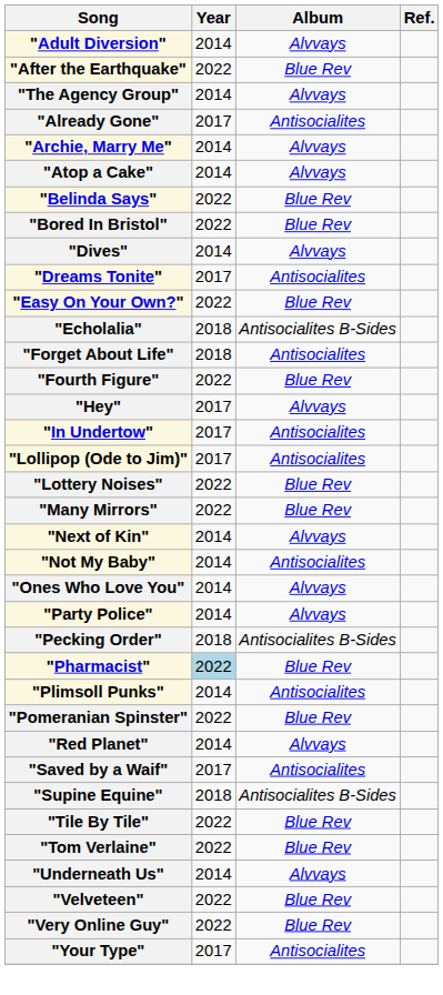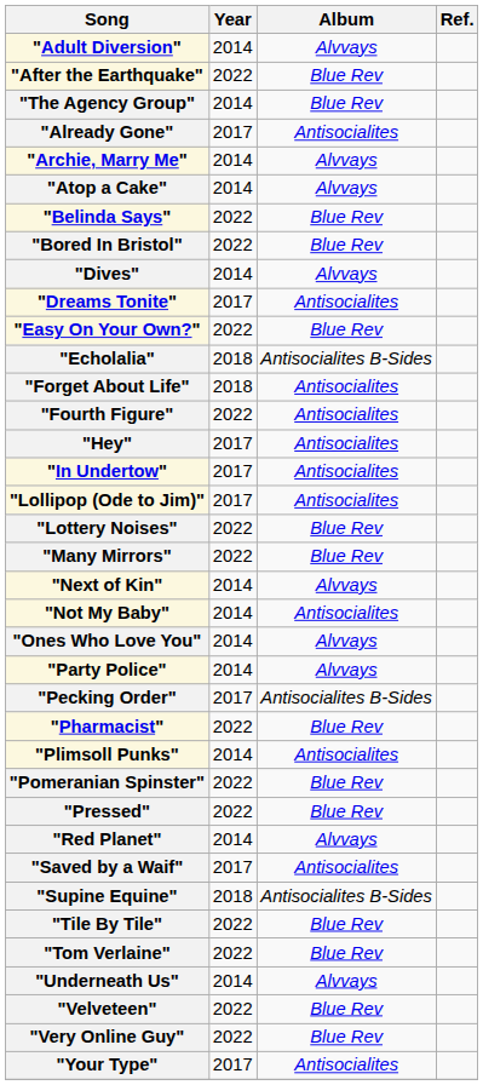 <table class="wikitable sortable plainrowheaders" style="text-align:center;">
 <tr>
 <th scope="col">Song</th>
 <th scope="col">Year</th>
 <th scope="col">Album</th>
 <th scope="col" class="unsortable">Ref.</th>
 </tr>
 <tr>
 <th scope="row" style="background:#fcf8df;">"<a href='#'>Adult Diversion</a>"</th>
 <td>2014</td>
 <td><em><a href='#'>Alvvays</a></em></td>
 <td></td>
 </tr>
 <tr>
 <th scope="row" style="background:#fcf8df;">"After the Earthquake"</th>
 <td>2022</td>
 <td><em><a href='#'>Blue Rev</a></em></td>
 <td></td>
 </tr>
 <tr>
 <th scope="row">"The Agency Group"</th>
 <td>2014</td>
-<td><em><a href='#'>Alvvays</a></em></td>
+<td><em><a href='#'>Blue Rev</a></em></td>
 <td></td>
 </tr>
 <tr>
 <th scope="row">"Already Gone"</th>
 <td>2017</td>
 <td><em><a href='#'>Antisocialites</a></em></td>
 <td></td>
 </tr>
 <tr>
 <th scope="row" style="background:#fcf8df;">"<a href='#'>Archie, Marry Me</a>"</th>
 <td>2014</td>
 <td><em><a href='#'>Alvvays</a></em></td>
 <td></td>
 </tr>
 <tr>
 <th scope="row">"Atop a Cake"</th>
 <td>2014</td>
 <td><em><a href='#'>Alvvays</a></em></td>
 <td></td>
 </tr>
 <tr>
 <th scope="row" style="background:#fcf8df;">"<a href='#'>Belinda Says</a>"</th>
 <td>2022</td>
 <td><em><a href='#'>Blue Rev</a></em></td>
 <td></td>
 </tr>
 <tr>
 <th scope="row">"Bored In Bristol"</th>
 <td>2022</td>
 <td><em><a href='#'>Blue Rev</a></em></td>
 <td></td>
 </tr>
 <tr>
 <th scope="row">"Dives"</th>
 <td>2014</td>
 <td><em><a href='#'>Alvvays</a></em></td>
 <td></td>
 </tr>
 <tr>
 <th scope="row" style="background:#fcf8df;">"<a href='#'>Dreams Tonite</a>"</th>
 <td>2017</td>
 <td><em><a href='#'>Antisocialites</a></em></td>
 <td></td>
 </tr>
 <tr>
 <th scope="row" style="background:#fcf8df;">"<a href='#'>Easy On Your Own?</a>"</th>
 <td>2022</td>
 <td><em><a href='#'>Blue Rev</a></em></td>
 <td></td>
 </tr>
 <tr>
 <th scope="row">"Echolalia"</th>
 <td>2018</td>
 <td><em>Antisocialites B-Sides</em></td>
 <td></td>
 </tr>
 <tr>
 <th scope="row">"Forget About Life"</th>
 <td>2018</td>
 <td><em><a href='#'>Antisocialites</a></em></td>
 <td></td>
 </tr>
 <tr>
 <th scope="row">"Fourth Figure"</th>
 <td>2022</td>
-<td><em><a href='#'>Blue Rev</a></em></td>
+<td><em><a href='#'>Antisocialites</a></em></td>
 <td></td>
 </tr>
 <tr>
 <th scope="row">"Hey"</th>
 <td>2017</td>
-<td><em><a href='#'>Alvvays</a></em></td>
+<td><em><a href='#'>Antisocialites</a></em></td>
 <td></td>
 </tr>
 <tr>
 <th scope="row" style="background:#fcf8df;">"<a href='#'>In Undertow</a>"</th>
 <td>2017</td>
 <td><em><a href='#'>Antisocialites</a></em></td>
 <td></td>
 </tr>
 <tr>
 <th scope="row" style="background:#fcf8df;">"Lollipop (Ode to Jim)"</th>
 <td>2017</td>
 <td><em><a href='#'>Antisocialites</a></em></td>
 <td></td>
 </tr>
 <tr>
 <th scope="row">"Lottery Noises"</th>
 <td>2022</td>
 <td><em><a href='#'>Blue Rev</a></em></td>
 <td></td>
 </tr>
 <tr>
 <th scope="row">"Many Mirrors"</th>
 <td>2022</td>
 <td><em><a href='#'>Blue Rev</a></em></td>
 <td></td>
 </tr>
 <tr>
 <th scope="row" style="background:#fcf8df;">"Next of Kin"</th>
 <td>2014</td>
 <td><em><a href='#'>Alvvays</a></em></td>
 <td></td>
 </tr>
 <tr>
 <th scope="row" style="background:#fcf8df;">"Not My Baby"</th>
 <td>2014</td>
 <td><em><a href='#'>Antisocialites</a></em></td>
 <td></td>
 </tr>
 <tr>
 <th scope="row">"Ones Who Love You"</th>
 <td>2014</td>
 <td><em><a href='#'>Alvvays</a></em></td>
 <td></td>
 </tr>
 <tr>
 <th scope="row" style="background:#fcf8df;">"Party Police"</th>
 <td>2014</td>
 <td><em><a href='#'>Alvvays</a></em></td>
 <td></td>
 </tr>
 <tr>
 <th scope="row">"Pecking Order"</th>
-<td>2018</td>
+<td>2017</td>
 <td><em>Antisocialites B-Sides</em></td>
 <td></td>
 </tr>
 <tr>
 <th scope="row" style="background:#fcf8df;">"<a href='#'>Pharmacist</a>"</th>
-<td style="background: lightblue;">2022</td>
+<td>2022</td>
 <td><em><a href='#'>Blue Rev</a></em></td>
 <td></td>
 </tr>
 <tr>
 <th scope="row" style="background:#fcf8df;">"Plimsoll Punks"</th>
 <td>2014</td>
 <td><em><a href='#'>Antisocialites</a></em></td>
 <td></td>
 </tr>
 <tr>
 <th scope="row">"Pomeranian Spinster"</th>
+<td>2022</td>
+<td><em><a href='#'>Blue Rev</a></em></td>
+<td></td>
+</tr>
+<tr>
+<th scope="row">"Pressed"</th>
 <td>2022</td>
 <td><em><a href='#'>Blue Rev</a></em></td>
 <td></td>
 </tr>
 <tr>
 <th scope="row">"Red Planet"</th>
 <td>2014</td>
 <td><em><a href='#'>Alvvays</a></em></td>
 <td></td>
 </tr>
 <tr>
 <th scope="row">"Saved by a Waif"</th>
 <td>2017</td>
 <td><em><a href='#'>Antisocialites</a></em></td>
 <td></td>
 </tr>
 <tr>
 <th scope="row">"Supine Equine"</th>
 <td>2018</td>
 <td><em>Antisocialites B-Sides</em></td>
 <td></td>
 </tr>
 <tr>
 <th scope="row">"Tile By Tile"</th>
 <td>2022</td>
 <td><em><a href='#'>Blue Rev</a></em></td>
 <td></td>
 </tr>
 <tr>
 <th scope="row">"Tom Verlaine"</th>
 <td>2022</td>
 <td><em><a href='#'>Blue Rev</a></em></td>
 <td></td>
 </tr>
 <tr>
 <th scope="row">"Underneath Us"</th>
 <td>2014</td>
 <td><em><a href='#'>Alvvays</a></em></td>
 <td></td>
 </tr>
 <tr>
 <th scope="row">"Velveteen"</th>
 <td>2022</td>
 <td><em><a href='#'>Blue Rev</a></em></td>
 <td></td>
 </tr>
 <tr>
 <th scope="row">"Very Online Guy"</th>
 <td>2022</td>
 <td><em><a href='#'>Blue Rev</a></em></td>
 <td></td>
 </tr>
 <tr>
 <th scope="row">"Your Type"</th>
 <td>2017</td>
 <td><em><a href='#'>Antisocialites</a></em></td>
 <td></td>
 </tr>
 <tr>
 </tr>
 </table>
